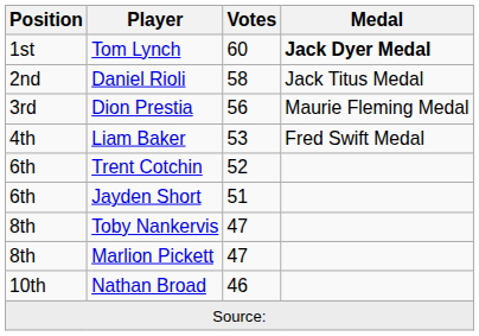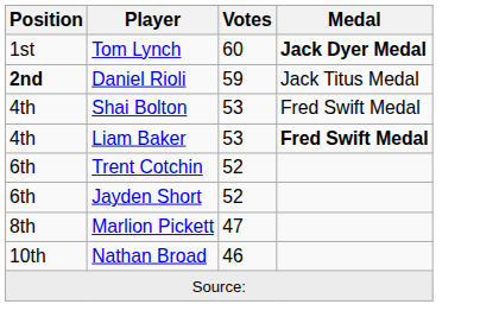 <table class="wikitable">
 <tr>
 <th>Position</th>
 <th>Player</th>
 <th>Votes</th>
 <th>Medal</th>
 </tr>
 <tr>
 <td>1st</td>
 <td><a href='#'>Tom Lynch</a></td>
 <td>60</td>
 <td><strong>Jack Dyer Medal</strong></td>
 </tr>
 <tr>
-<td>2nd</td>
+<td><strong>2nd</strong></td>
 <td><a href='#'>Daniel Rioli</a></td>
-<td>58</td>
+<td>59</td>
 <td>Jack Titus Medal</td>
 </tr>
 <tr>
-<td>3rd</td>
-<td><a href='#'>Dion Prestia</a></td>
-<td>56</td>
-<td>Maurie Fleming Medal</td>
+<td>4th</td>
+<td><a href='#'>Shai Bolton</a></td>
+<td>53</td>
+<td>Fred Swift Medal</td>
 </tr>
 <tr>
 <td>4th</td>
 <td><a href='#'>Liam Baker</a></td>
 <td>53</td>
-<td>Fred Swift Medal</td>
+<td><strong>Fred Swift Medal</strong></td>
 </tr>
 <tr>
 <td>6th</td>
 <td><a href='#'>Trent Cotchin</a></td>
 <td>52</td>
 <td></td>
 </tr>
 <tr>
 <td>6th</td>
 <td><a href='#'>Jayden Short</a></td>
-<td>51</td>
-<td></td>
-</tr>
-<tr>
-<td>8th</td>
-<td><a href='#'>Toby Nankervis</a></td>
-<td>47</td>
+<td>52</td>
 <td></td>
 </tr>
 <tr>
 <td>8th</td>
 <td><a href='#'>Marlion Pickett</a></td>
 <td>47</td>
 <td></td>
 </tr>
 <tr>
 <td>10th</td>
 <td><a href='#'>Nathan Broad</a></td>
 <td>46</td>
 <td></td>
 </tr>
 <tr>
 <td colspan="4" style="text-align: center; background: #ececec;"><small>Source:</small></td>
 </tr>
 </table>
